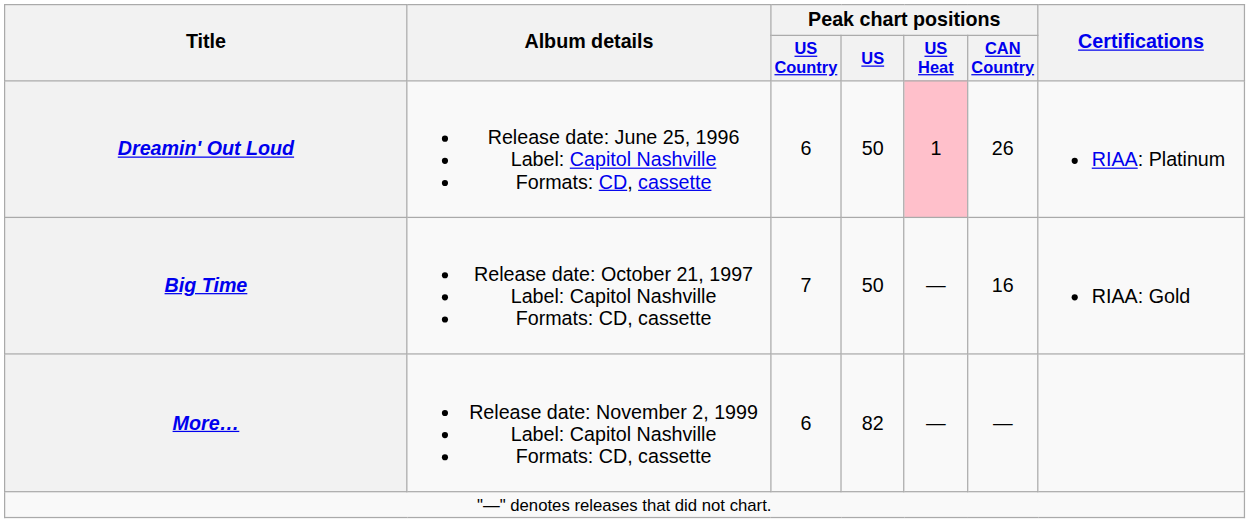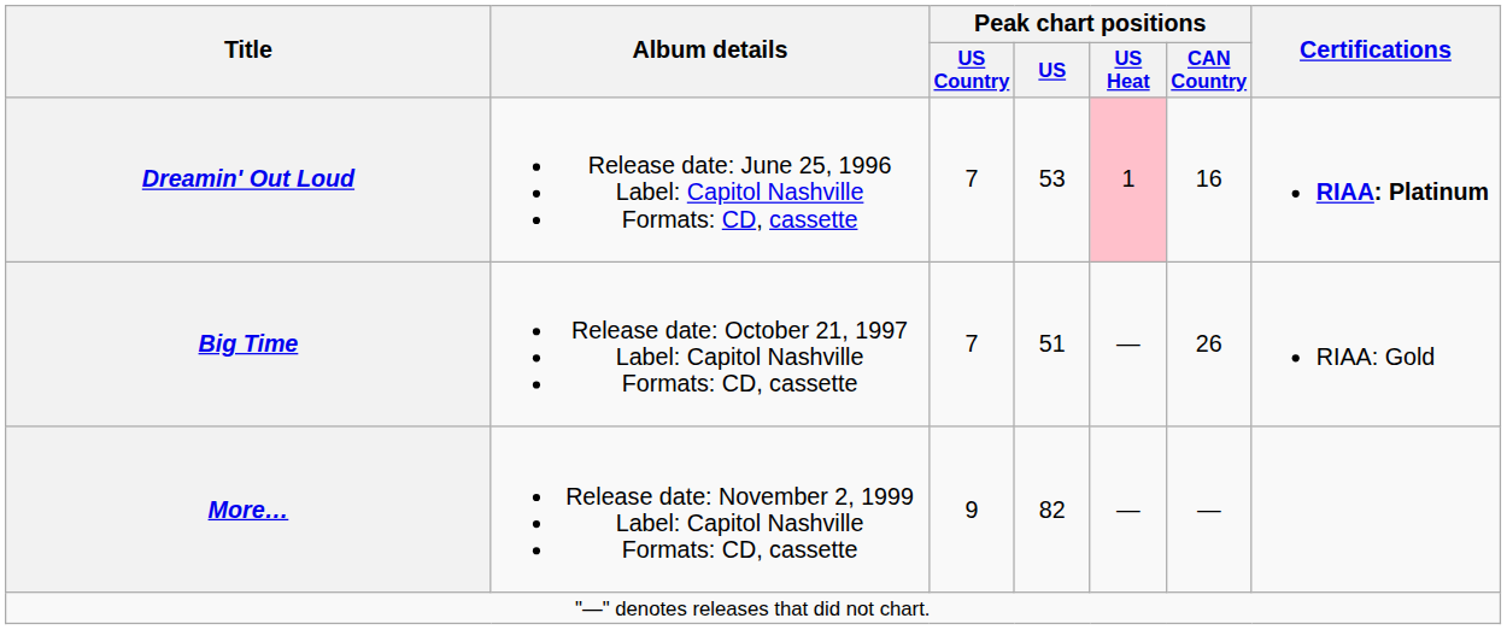 <table class="wikitable plainrowheaders" style="text-align:center;">
 <tr>
 <th rowspan="2" style="width:20em;">Title</th>
 <th rowspan="2" style="width:18em;">Album details</th>
 <th colspan="4">Peak chart positions</th>
 <th rowspan="2" style="width:10em;"><a href='#'>Certifications</a></th>
 </tr>
 <tr style="font-size:smaller;">
 <th width="45"><a href='#'>US Country</a><br></th>
 <th width="45"><a href='#'>US</a><br></th>
 <th width="45"><a href='#'>US<br>Heat</a><br></th>
 <th width="45"><a href='#'>CAN Country</a><br></th>
 </tr>
 <tr>
 <th scope="row"><em><a href='#'>Dreamin' Out Loud</a></em></th>
 <td><br><ul><li>Release date: June 25, 1996</li><li>Label: <a href='#'>Capitol Nashville</a></li><li>Formats: <a href='#'>CD</a>, <a href='#'>cassette</a></li></ul></td>
-<td>6</td>
-<td>50</td>
+<td>7</td>
+<td>53</td>
 <td style="background: pink;">1</td>
-<td>26</td>
-<td align="left"><br><ul><li><a href='#'>RIAA</a>: Platinum</li></ul></td>
+<td>16</td>
+<td align="left"><strong><br><ul><li><a href='#'>RIAA</a>: Platinum</li></ul></strong></td>
 </tr>
 <tr>
 <th scope="row"><em><a href='#'>Big Time</a></em></th>
 <td><br><ul><li>Release date: October 21, 1997</li><li>Label: Capitol Nashville</li><li>Formats: CD, cassette</li></ul></td>
 <td>7</td>
-<td>50</td>
+<td>51</td>
 <td>—</td>
-<td>16</td>
+<td>26</td>
 <td align="left"><br><ul><li>RIAA: Gold</li></ul></td>
 </tr>
 <tr>
 <th scope="row"><em><a href='#'>More…</a></em></th>
 <td><br><ul><li>Release date: November 2, 1999</li><li>Label: Capitol Nashville</li><li>Formats: CD, cassette</li></ul></td>
-<td>6</td>
+<td>9</td>
 <td>82</td>
 <td>—</td>
 <td>—</td>
 <td></td>
 </tr>
 <tr>
 <td colspan="7" style="font-size:85%">"—" denotes releases that did not chart.</td>
 </tr>
 </table>
